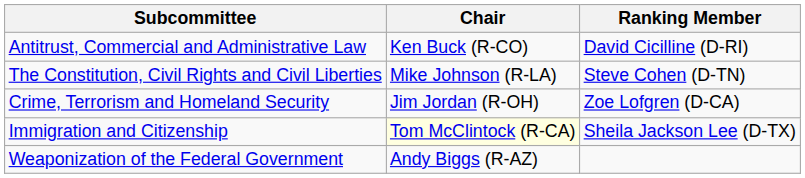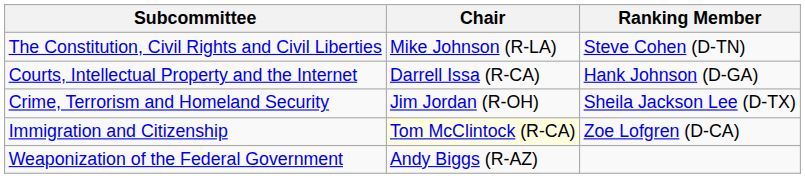 <table class="wikitable">
 <tr>
 <th>Subcommittee</th>
 <th>Chair</th>
 <th>Ranking Member</th>
 </tr>
 <tr>
-<td><a href='#'>Antitrust, Commercial and Administrative Law</a></td>
-<td><a href='#'>Ken Buck</a> (R-CO)</td>
-<td><a href='#'>David Cicilline</a> (D-RI)</td>
-</tr>
-<tr>
 <td><a href='#'>The Constitution, Civil Rights and Civil Liberties</a></td>
 <td><a href='#'>Mike Johnson</a> (R-LA)</td>
 <td><a href='#'>Steve Cohen</a> (D-TN)</td>
 </tr>
 <tr>
+<td><a href='#'>Courts, Intellectual Property and the Internet</a></td>
+<td><a href='#'>Darrell Issa</a> (R-CA)</td>
+<td><a href='#'>Hank Johnson</a> (D-GA)</td>
+</tr>
+<tr>
 <td><a href='#'>Crime, Terrorism and Homeland Security</a></td>
 <td><a href='#'>Jim Jordan</a> (R-OH)</td>
-<td><a href='#'>Zoe Lofgren</a> (D-CA)</td>
+<td><a href='#'>Sheila Jackson Lee</a> (D-TX)</td>
 </tr>
 <tr>
 <td><a href='#'>Immigration and Citizenship</a></td>
 <td style="background: lightyellow;"><a href='#'>Tom McClintock</a> (R-CA)</td>
-<td><a href='#'>Sheila Jackson Lee</a> (D-TX)</td>
+<td><a href='#'>Zoe Lofgren</a> (D-CA)</td>
 </tr>
 <tr>
 <td><a href='#'>Weaponization of the Federal Government</a></td>
 <td><a href='#'>Andy Biggs</a> (R-AZ)</td>
 <td></td>
 </tr>
 </table>
